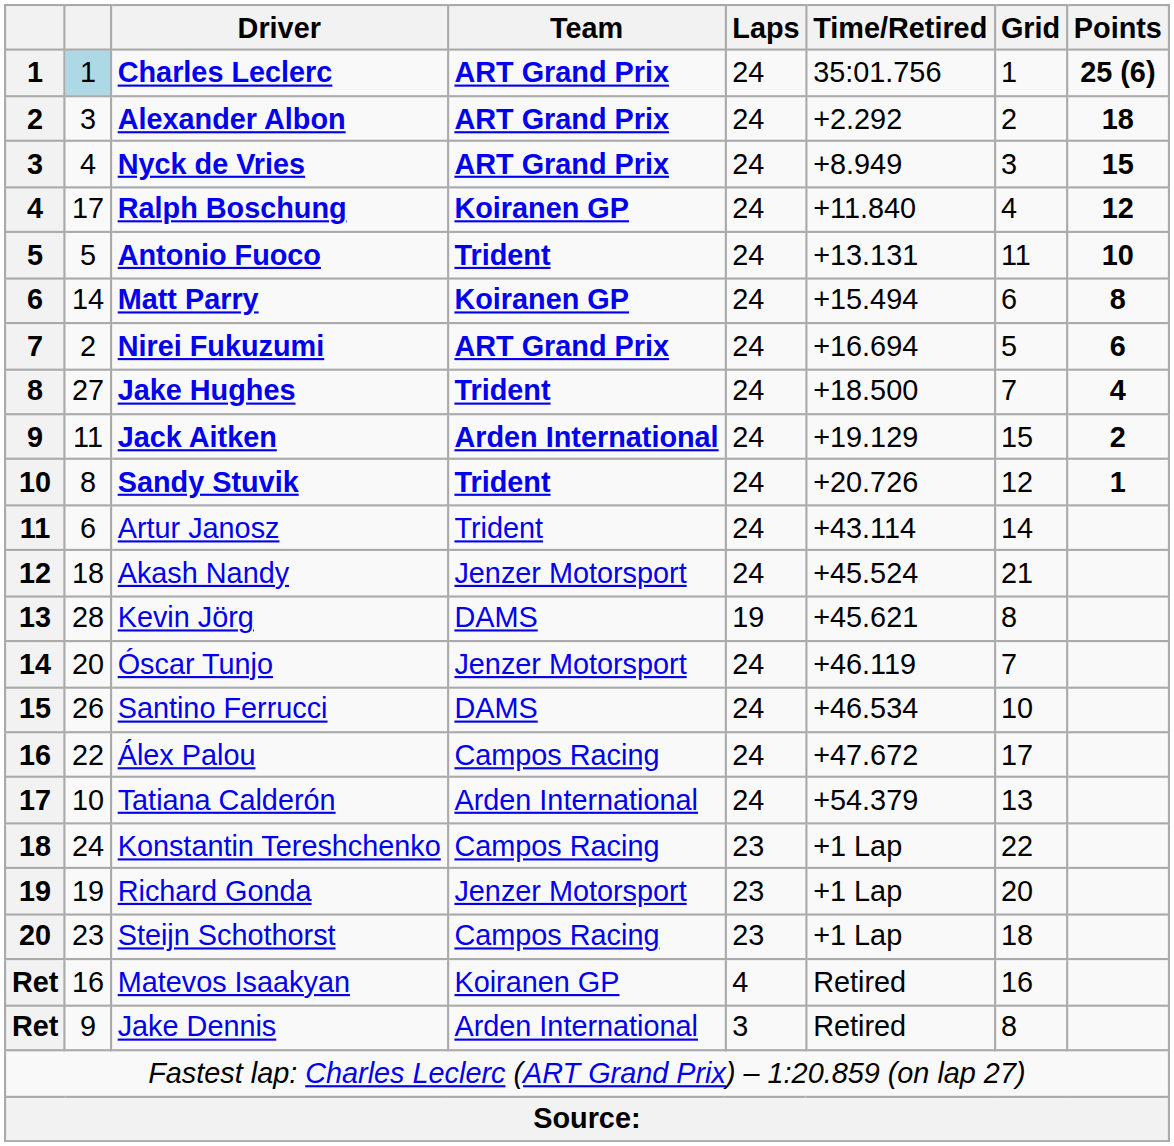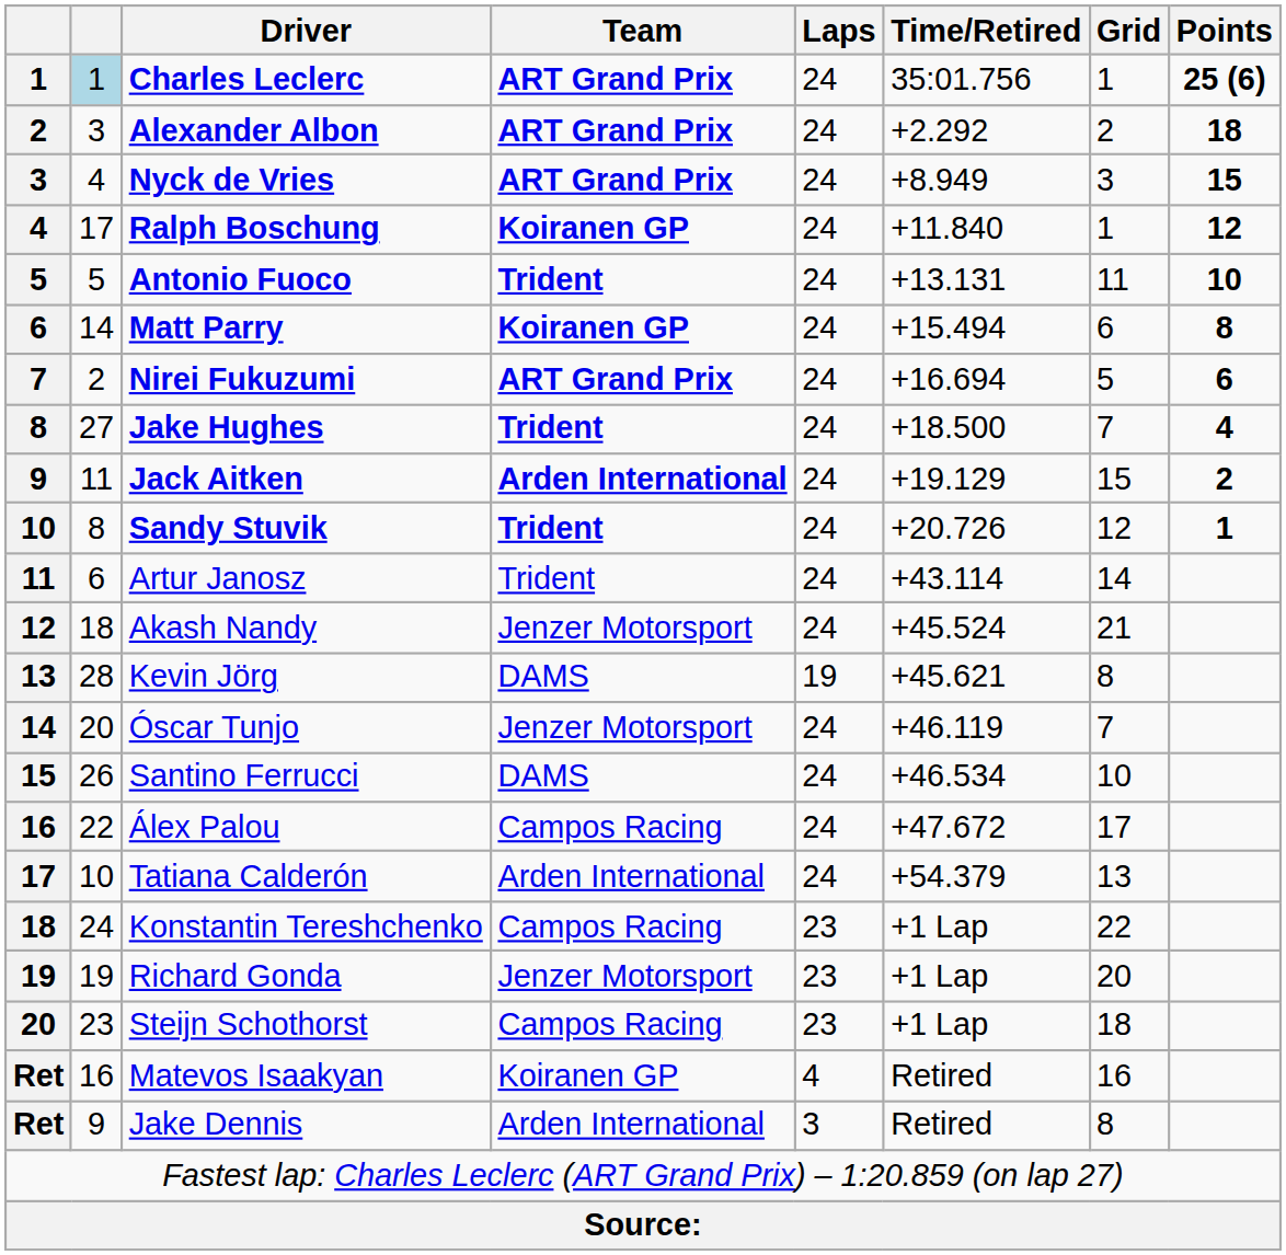 <table class="wikitable" style="font-size:85%">
 <tr>
 <th></th>
 <th></th>
 <th>Driver</th>
 <th>Team</th>
 <th>Laps</th>
 <th>Time/Retired</th>
 <th>Grid</th>
 <th>Points</th>
 </tr>
 <tr>
 <th>1</th>
 <td align="center" style="background: lightblue;">1</td>
 <td> <strong><a href='#'>Charles Leclerc</a></strong></td>
 <td><strong><a href='#'>ART Grand Prix</a></strong></td>
 <td>24</td>
 <td>35:01.756</td>
 <td>1</td>
 <td align="center"><strong>25 (6)</strong></td>
 </tr>
 <tr>
 <th>2</th>
 <td align="center">3</td>
 <td> <strong><a href='#'>Alexander Albon</a></strong></td>
 <td><strong><a href='#'>ART Grand Prix</a></strong></td>
 <td>24</td>
 <td>+2.292</td>
 <td>2</td>
 <td align="center"><strong>18</strong></td>
 </tr>
 <tr>
 <th>3</th>
 <td align="center">4</td>
 <td> <strong><a href='#'>Nyck de Vries</a></strong></td>
 <td><strong><a href='#'>ART Grand Prix</a></strong></td>
 <td>24</td>
 <td>+8.949</td>
 <td>3</td>
 <td align="center"><strong>15</strong></td>
 </tr>
 <tr>
 <th>4</th>
 <td align="center">17</td>
 <td> <strong><a href='#'>Ralph Boschung</a></strong></td>
 <td><strong><a href='#'>Koiranen GP</a></strong></td>
 <td>24</td>
 <td>+11.840</td>
-<td>4</td>
+<td>1</td>
 <td align="center"><strong>12</strong></td>
 </tr>
 <tr>
 <th>5</th>
 <td align="center">5</td>
 <td> <strong><a href='#'>Antonio Fuoco</a></strong></td>
 <td><strong><a href='#'>Trident</a></strong></td>
 <td>24</td>
 <td>+13.131</td>
 <td>11</td>
 <td align="center"><strong>10</strong></td>
 </tr>
 <tr>
 <th>6</th>
 <td align="center">14</td>
 <td> <strong><a href='#'>Matt Parry</a></strong></td>
 <td><strong><a href='#'>Koiranen GP</a></strong></td>
 <td>24</td>
 <td>+15.494</td>
 <td>6</td>
 <td align="center"><strong>8</strong></td>
 </tr>
 <tr>
 <th>7</th>
 <td align="center">2</td>
 <td> <strong><a href='#'>Nirei Fukuzumi</a></strong></td>
 <td><strong><a href='#'>ART Grand Prix</a></strong></td>
 <td>24</td>
 <td>+16.694</td>
 <td>5</td>
 <td align="center"><strong>6</strong></td>
 </tr>
 <tr>
 <th>8</th>
 <td align="center">27</td>
 <td> <strong><a href='#'>Jake Hughes</a></strong></td>
 <td><strong><a href='#'>Trident</a></strong></td>
 <td>24</td>
 <td>+18.500</td>
 <td>7</td>
 <td align="center"><strong>4</strong></td>
 </tr>
 <tr>
 <th>9</th>
 <td align="center">11</td>
 <td> <strong><a href='#'>Jack Aitken</a></strong></td>
 <td><strong><a href='#'>Arden International</a></strong></td>
 <td>24</td>
 <td>+19.129</td>
 <td>15</td>
 <td align="center"><strong>2</strong></td>
 </tr>
 <tr>
 <th>10</th>
 <td align="center">8</td>
 <td> <strong><a href='#'>Sandy Stuvik</a></strong></td>
 <td><strong><a href='#'>Trident</a></strong></td>
 <td>24</td>
 <td>+20.726</td>
 <td>12</td>
 <td align="center"><strong>1</strong></td>
 </tr>
 <tr>
 <th>11</th>
 <td align="center">6</td>
 <td> <a href='#'>Artur Janosz</a></td>
 <td><a href='#'>Trident</a></td>
 <td>24</td>
 <td>+43.114</td>
 <td>14</td>
 <td></td>
 </tr>
 <tr>
 <th>12</th>
 <td align="center">18</td>
 <td> <a href='#'>Akash Nandy</a></td>
 <td><a href='#'>Jenzer Motorsport</a></td>
 <td>24</td>
 <td>+45.524</td>
 <td>21</td>
 <td></td>
 </tr>
 <tr>
 <th>13</th>
 <td align="center">28</td>
 <td> <a href='#'>Kevin Jörg</a></td>
 <td><a href='#'>DAMS</a></td>
 <td>19</td>
 <td>+45.621</td>
 <td>8</td>
 <td></td>
 </tr>
 <tr>
 <th>14</th>
 <td align="center">20</td>
 <td> <a href='#'>Óscar Tunjo</a></td>
 <td><a href='#'>Jenzer Motorsport</a></td>
 <td>24</td>
 <td>+46.119</td>
 <td>7</td>
 <td></td>
 </tr>
 <tr>
 <th>15</th>
 <td align="center">26</td>
 <td> <a href='#'>Santino Ferrucci</a></td>
 <td><a href='#'>DAMS</a></td>
 <td>24</td>
 <td>+46.534</td>
 <td>10</td>
 <td></td>
 </tr>
 <tr>
 <th>16</th>
 <td align="center">22</td>
 <td> <a href='#'>Álex Palou</a></td>
 <td><a href='#'>Campos Racing</a></td>
 <td>24</td>
 <td>+47.672</td>
 <td>17</td>
 <td></td>
 </tr>
 <tr>
 <th>17</th>
 <td align="center">10</td>
 <td> <a href='#'>Tatiana Calderón</a></td>
 <td><a href='#'>Arden International</a></td>
 <td>24</td>
 <td>+54.379</td>
 <td>13</td>
 <td></td>
 </tr>
 <tr>
 <th>18</th>
 <td align="center">24</td>
 <td> <a href='#'>Konstantin Tereshchenko</a></td>
 <td><a href='#'>Campos Racing</a></td>
 <td>23</td>
 <td>+1 Lap</td>
 <td>22</td>
 <td></td>
 </tr>
 <tr>
 <th>19</th>
 <td align="center">19</td>
 <td> <a href='#'>Richard Gonda</a></td>
 <td><a href='#'>Jenzer Motorsport</a></td>
 <td>23</td>
 <td>+1 Lap</td>
 <td>20</td>
 <td></td>
 </tr>
 <tr>
 <th>20</th>
 <td align="center">23</td>
 <td> <a href='#'>Steijn Schothorst</a></td>
 <td><a href='#'>Campos Racing</a></td>
 <td>23</td>
 <td>+1 Lap</td>
 <td>18</td>
 <td></td>
 </tr>
 <tr>
 <th>Ret</th>
 <td align="center">16</td>
 <td> <a href='#'>Matevos Isaakyan</a></td>
 <td><a href='#'>Koiranen GP</a></td>
 <td>4</td>
 <td>Retired</td>
 <td>16</td>
 <td></td>
 </tr>
 <tr>
 <th>Ret</th>
 <td align="center">9</td>
 <td> <a href='#'>Jake Dennis</a></td>
 <td><a href='#'>Arden International</a></td>
 <td>3</td>
 <td>Retired</td>
 <td>8</td>
 <td></td>
 </tr>
 <tr>
 <td colspan="8" align="center"><em>Fastest lap:  <a href='#'>Charles Leclerc</a> (<a href='#'>ART Grand Prix</a>) – 1:20.859 (on lap 27)</em></td>
 </tr>
 <tr>
 <th colspan="8">Source:</th>
 </tr>
 <tr>
 </tr>
 </table>
